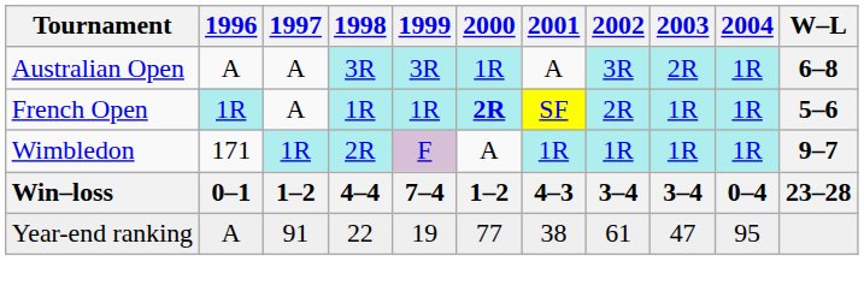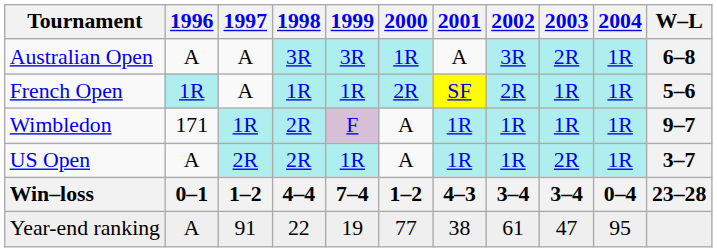 <table class=wikitable style=text-align:center>
 <tr>
 <th>Tournament</th>
 <th><a href='#'>1996</a></th>
 <th><a href='#'>1997</a></th>
 <th><a href='#'>1998</a></th>
 <th><a href='#'>1999</a></th>
 <th><a href='#'>2000</a></th>
 <th><a href='#'>2001</a></th>
 <th><a href='#'>2002</a></th>
 <th><a href='#'>2003</a></th>
 <th><a href='#'>2004</a></th>
 <th>W–L</th>
 </tr>
 <tr>
 <td align=left><a href='#'>Australian Open</a></td>
 <td>A</td>
 <td>A</td>
 <td style="background:#afeeee;"><a href='#'>3R</a></td>
 <td style="background:#afeeee;"><a href='#'>3R</a></td>
 <td style="background:#afeeee;"><a href='#'>1R</a></td>
 <td>A</td>
 <td style="background:#afeeee;"><a href='#'>3R</a></td>
 <td style="background:#afeeee;"><a href='#'>2R</a></td>
 <td style="background:#afeeee;"><a href='#'>1R</a></td>
 <th>6–8</th>
 </tr>
 <tr>
 <td align=left><a href='#'>French Open</a></td>
 <td style="background:#afeeee;"><a href='#'>1R</a></td>
 <td>A</td>
 <td style="background:#afeeee;"><a href='#'>1R</a></td>
 <td style="background:#afeeee;"><a href='#'>1R</a></td>
-<td style="background:#afeeee;"><strong><a href='#'>2R</a></strong></td>
+<td style="background:#afeeee;"><a href='#'>2R</a></td>
 <td style="background:yellow;"><a href='#'>SF</a></td>
 <td style="background:#afeeee;"><a href='#'>2R</a></td>
 <td style="background:#afeeee;"><a href='#'>1R</a></td>
 <td style="background:#afeeee;"><a href='#'>1R</a></td>
 <th>5–6</th>
 </tr>
 <tr>
 <td align=left><a href='#'>Wimbledon</a></td>
 <td>171</td>
 <td style="background:#afeeee;"><a href='#'>1R</a></td>
 <td style="background:#afeeee;"><a href='#'>2R</a></td>
 <td style="background:thistle;"><a href='#'>F</a></td>
 <td>A</td>
 <td style="background:#afeeee;"><a href='#'>1R</a></td>
 <td style="background:#afeeee;"><a href='#'>1R</a></td>
 <td style="background:#afeeee;"><a href='#'>1R</a></td>
 <td style="background:#afeeee;"><a href='#'>1R</a></td>
 <th>9–7</th>
+</tr>
+<tr>
+<td align=left><a href='#'>US Open</a></td>
+<td>A</td>
+<td style="background:#afeeee;"><a href='#'>2R</a></td>
+<td style="background:#afeeee;"><a href='#'>2R</a></td>
+<td style="background:#afeeee;"><a href='#'>1R</a></td>
+<td>A</td>
+<td style="background:#afeeee;"><a href='#'>1R</a></td>
+<td style="background:#afeeee;"><a href='#'>1R</a></td>
+<td style="background:#afeeee;"><a href='#'>2R</a></td>
+<td style="background:#afeeee;"><a href='#'>1R</a></td>
+<th>3–7</th>
 </tr>
 <tr>
 <th style=text-align:left>Win–loss</th>
 <th>0–1</th>
 <th>1–2</th>
 <th>4–4</th>
 <th>7–4</th>
 <th>1–2</th>
 <th>4–3</th>
 <th>3–4</th>
 <th>3–4</th>
 <th>0–4</th>
 <th>23–28</th>
 </tr>
 <tr style="background:#efefef;">
 <td align=left>Year-end ranking</td>
 <td>A</td>
 <td>91</td>
 <td>22</td>
 <td>19</td>
 <td>77</td>
 <td>38</td>
 <td>61</td>
 <td>47</td>
 <td>95</td>
 <td></td>
 </tr>
 </table>
